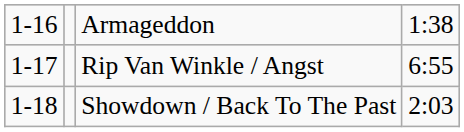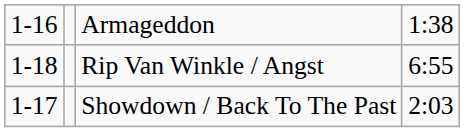 <table class="wikitable">
 <tr>
 <td>1-16</td>
 <td></td>
 <td>Armageddon</td>
 <td>1:38</td>
 </tr>
 <tr>
-<td>1-17</td>
+<td>1-18</td>
 <td></td>
 <td>Rip Van Winkle / Angst</td>
 <td>6:55</td>
 </tr>
 <tr>
-<td>1-18</td>
+<td>1-17</td>
 <td></td>
 <td>Showdown / Back To The Past</td>
 <td>2:03</td>
 </tr>
 </table>
